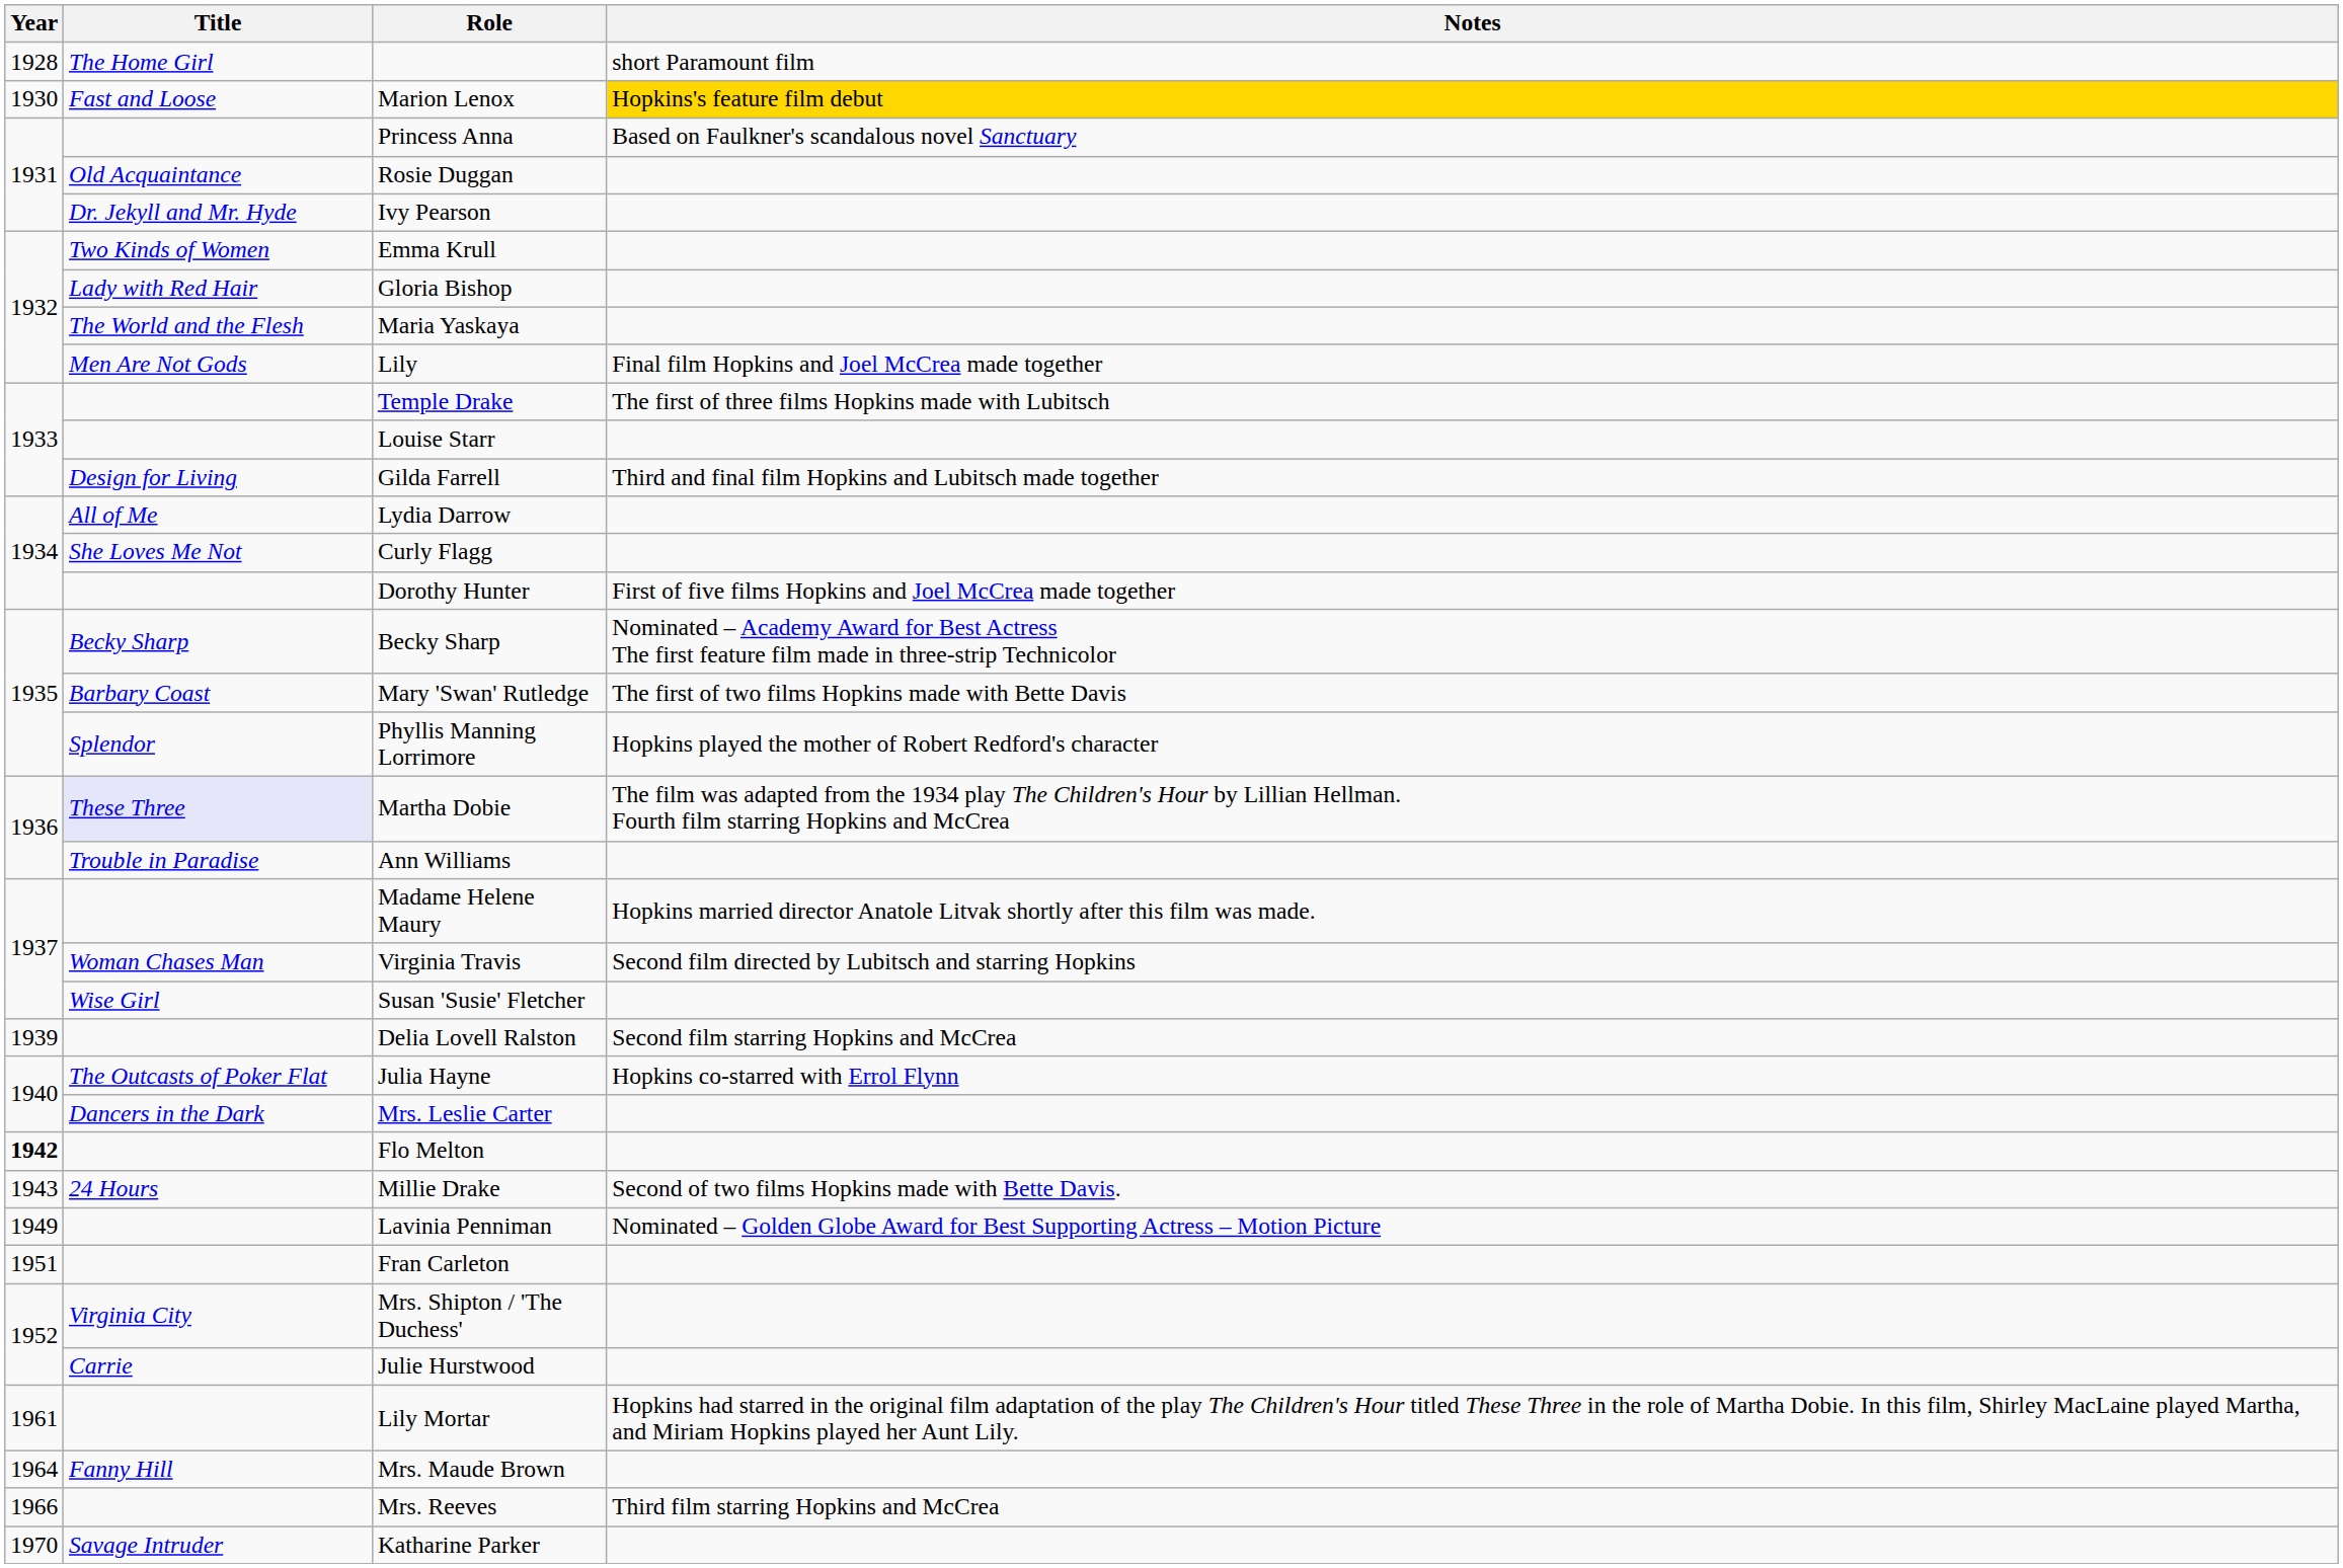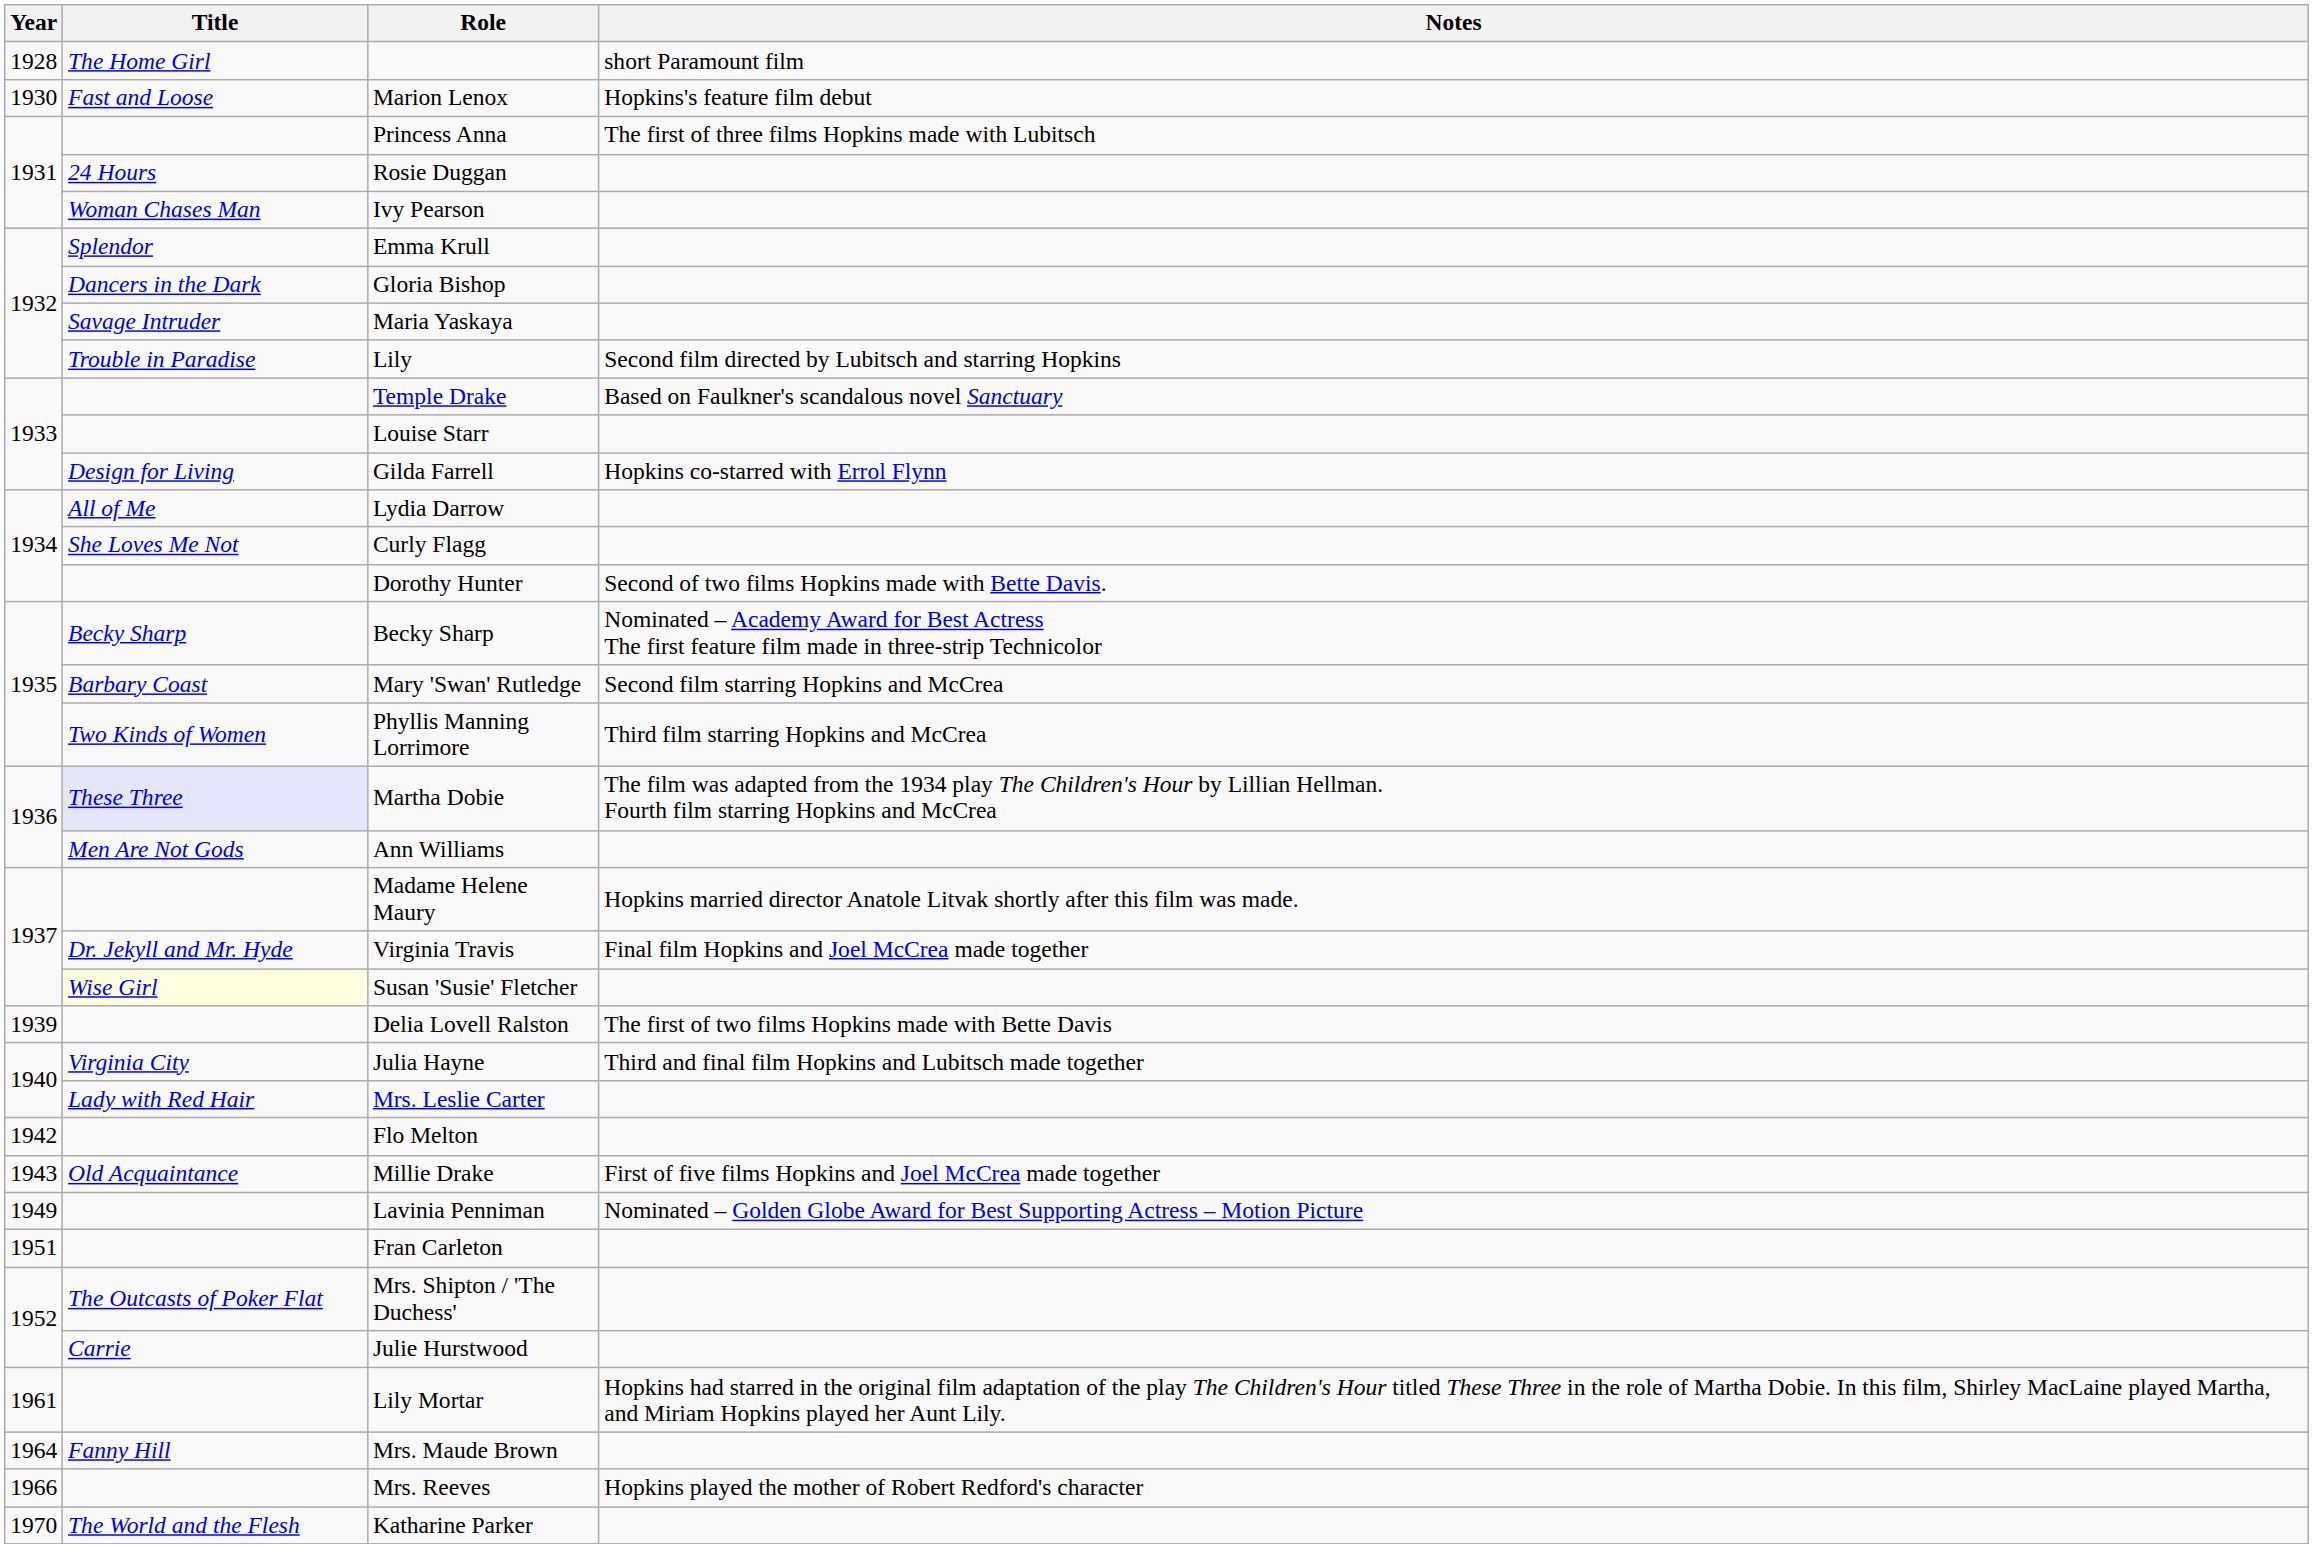 <table class="wikitable sortable">
 <tr>
 <th>Year</th>
 <th style="width:200px;">Title</th>
 <th style="width:150px;">Role</th>
 <th>Notes</th>
 </tr>
 <tr>
 <td>1928</td>
 <td><em><a href='#'>The Home Girl</a></em></td>
 <td></td>
 <td>short Paramount film</td>
 </tr>
 <tr>
 <td>1930</td>
 <td><em><a href='#'>Fast and Loose</a></em></td>
 <td>Marion Lenox</td>
-<td style="background: gold;">Hopkins's feature film debut</td>
+<td>Hopkins's feature film debut</td>
 </tr>
 <tr>
 <td rowspan=3>1931</td>
 <td><em></em></td>
 <td>Princess Anna</td>
-<td>Based on Faulkner's scandalous novel <em><a href='#'>Sanctuary</a></em></td>
+<td>The first of three films Hopkins made with Lubitsch</td>
 </tr>
 <tr>
-<td><em><a href='#'>Old Acquaintance</a></em></td>
+<td><em><a href='#'>24 Hours</a></em></td>
 <td>Rosie Duggan</td>
 <td></td>
 </tr>
 <tr>
-<td><em><a href='#'>Dr. Jekyll and Mr. Hyde</a></em></td>
+<td><em><a href='#'>Woman Chases Man</a></em></td>
 <td>Ivy Pearson</td>
 <td></td>
 </tr>
 <tr>
 <td rowspan=4>1932</td>
-<td><em><a href='#'>Two Kinds of Women</a></em></td>
+<td><em><a href='#'>Splendor</a></em></td>
 <td>Emma Krull</td>
 <td></td>
 </tr>
 <tr>
-<td><em><a href='#'>Lady with Red Hair</a></em></td>
+<td><em><a href='#'>Dancers in the Dark</a></em></td>
 <td>Gloria Bishop</td>
 <td></td>
 </tr>
 <tr>
-<td><em><a href='#'>The World and the Flesh</a></em></td>
+<td><em><a href='#'>Savage Intruder</a></em></td>
 <td>Maria Yaskaya</td>
 <td></td>
 </tr>
 <tr>
-<td><em><a href='#'>Men Are Not Gods</a></em></td>
+<td><em><a href='#'>Trouble in Paradise</a></em></td>
 <td>Lily</td>
-<td>Final film Hopkins and <a href='#'>Joel McCrea</a> made together</td>
+<td>Second film directed by Lubitsch and starring Hopkins</td>
 </tr>
 <tr>
 <td rowspan=3>1933</td>
 <td><em></em></td>
 <td><a href='#'>Temple Drake</a></td>
-<td>The first of three films Hopkins made with Lubitsch</td>
+<td>Based on Faulkner's scandalous novel <em><a href='#'>Sanctuary</a></em></td>
 </tr>
 <tr>
 <td><em></em></td>
 <td>Louise Starr</td>
 <td></td>
 </tr>
 <tr>
 <td><em><a href='#'>Design for Living</a></em></td>
 <td>Gilda Farrell</td>
-<td>Third and final film Hopkins and Lubitsch made together</td>
+<td>Hopkins co-starred with <a href='#'>Errol Flynn</a></td>
 </tr>
 <tr>
 <td rowspan=3>1934</td>
 <td><em><a href='#'>All of Me</a></em></td>
 <td>Lydia Darrow</td>
 <td></td>
 </tr>
 <tr>
 <td><em><a href='#'>She Loves Me Not</a></em></td>
 <td>Curly Flagg</td>
 <td></td>
 </tr>
 <tr>
 <td><em></em></td>
 <td>Dorothy Hunter</td>
-<td>First of five films Hopkins and <a href='#'>Joel McCrea</a> made together</td>
+<td>Second of two films Hopkins made with <a href='#'>Bette Davis</a>.</td>
 </tr>
 <tr>
 <td rowspan=3>1935</td>
 <td><em><a href='#'>Becky Sharp</a></em></td>
 <td>Becky Sharp</td>
 <td>Nominated – <a href='#'>Academy Award for Best Actress</a><br>The first feature film made in three-strip Technicolor</td>
 </tr>
 <tr>
 <td><em><a href='#'>Barbary Coast</a></em></td>
 <td>Mary 'Swan' Rutledge</td>
-<td>The first of two films Hopkins made with Bette Davis</td>
+<td>Second film starring Hopkins and McCrea</td>
 </tr>
 <tr>
-<td><em><a href='#'>Splendor</a></em></td>
+<td><em><a href='#'>Two Kinds of Women</a></em></td>
 <td>Phyllis Manning Lorrimore</td>
-<td>Hopkins played the mother of Robert Redford's character</td>
+<td>Third film starring Hopkins and McCrea</td>
 </tr>
 <tr>
 <td rowspan=2>1936</td>
 <td style="background: lavender;"><em><a href='#'>These Three</a></em></td>
 <td>Martha Dobie</td>
 <td>The film was adapted from the 1934 play <em>The Children's Hour</em> by Lillian Hellman.<br> Fourth film starring Hopkins and McCrea</td>
 </tr>
 <tr>
-<td><em><a href='#'>Trouble in Paradise</a></em></td>
+<td><em><a href='#'>Men Are Not Gods</a></em></td>
 <td>Ann Williams</td>
 <td></td>
 </tr>
 <tr>
 <td rowspan=3>1937</td>
 <td><em></em></td>
 <td>Madame Helene Maury</td>
 <td>Hopkins married director Anatole Litvak shortly after this film was made.</td>
 </tr>
 <tr>
-<td><em><a href='#'>Woman Chases Man</a></em></td>
+<td><em><a href='#'>Dr. Jekyll and Mr. Hyde</a></em></td>
 <td>Virginia Travis</td>
-<td>Second film directed by Lubitsch and starring Hopkins</td>
+<td>Final film Hopkins and <a href='#'>Joel McCrea</a> made together</td>
 </tr>
 <tr>
-<td><em><a href='#'>Wise Girl</a></em></td>
+<td style="background: lightyellow;"><em><a href='#'>Wise Girl</a></em></td>
 <td>Susan 'Susie' Fletcher</td>
 <td></td>
 </tr>
 <tr>
 <td>1939</td>
 <td><em></em></td>
 <td>Delia Lovell Ralston</td>
-<td>Second film starring Hopkins and McCrea</td>
+<td>The first of two films Hopkins made with Bette Davis</td>
 </tr>
 <tr>
 <td rowspan=2>1940</td>
-<td><em><a href='#'>The Outcasts of Poker Flat</a></em></td>
+<td><em><a href='#'>Virginia City</a></em></td>
 <td>Julia Hayne</td>
-<td>Hopkins co-starred with <a href='#'>Errol Flynn</a></td>
+<td>Third and final film Hopkins and Lubitsch made together</td>
 </tr>
 <tr>
-<td><em><a href='#'>Dancers in the Dark</a></em></td>
+<td><em><a href='#'>Lady with Red Hair</a></em></td>
 <td><a href='#'>Mrs. Leslie Carter</a></td>
 <td></td>
 </tr>
 <tr>
-<td><strong>1942</strong></td>
+<td>1942</td>
 <td><em></em></td>
 <td>Flo Melton</td>
 <td></td>
 </tr>
 <tr>
 <td>1943</td>
-<td><em><a href='#'>24 Hours</a></em></td>
+<td><em><a href='#'>Old Acquaintance</a></em></td>
 <td>Millie Drake</td>
-<td>Second of two films Hopkins made with <a href='#'>Bette Davis</a>.</td>
+<td>First of five films Hopkins and <a href='#'>Joel McCrea</a> made together</td>
 </tr>
 <tr>
 <td>1949</td>
 <td><em></em></td>
 <td>Lavinia Penniman</td>
 <td>Nominated – <a href='#'>Golden Globe Award for Best Supporting Actress&nbsp;– Motion Picture</a></td>
 </tr>
 <tr>
 <td>1951</td>
 <td><em></em></td>
 <td>Fran Carleton</td>
 <td></td>
 </tr>
 <tr>
 <td rowspan=2>1952</td>
-<td><em><a href='#'>Virginia City</a></em></td>
+<td><em><a href='#'>The Outcasts of Poker Flat</a></em></td>
 <td>Mrs. Shipton / 'The Duchess'</td>
 <td></td>
 </tr>
 <tr>
 <td><em><a href='#'>Carrie</a></em></td>
 <td>Julie Hurstwood</td>
 <td></td>
 </tr>
 <tr>
 <td>1961</td>
 <td><em></em></td>
 <td>Lily Mortar</td>
 <td>Hopkins had starred in the original film adaptation of the play <em>The Children's Hour</em> titled <em>These Three</em> in the role of Martha Dobie. In this film, Shirley MacLaine played Martha, and Miriam Hopkins played her Aunt Lily.</td>
 </tr>
 <tr>
 <td>1964</td>
 <td><em><a href='#'>Fanny Hill</a></em></td>
 <td>Mrs. Maude Brown</td>
 <td></td>
 </tr>
 <tr>
 <td>1966</td>
 <td><em></em></td>
 <td>Mrs. Reeves</td>
-<td>Third film starring Hopkins and McCrea</td>
+<td>Hopkins played the mother of Robert Redford's character</td>
 </tr>
 <tr>
 <td>1970</td>
-<td><em><a href='#'>Savage Intruder</a></em></td>
+<td><em><a href='#'>The World and the Flesh</a></em></td>
 <td>Katharine Parker</td>
 <td></td>
 </tr>
 </table>
